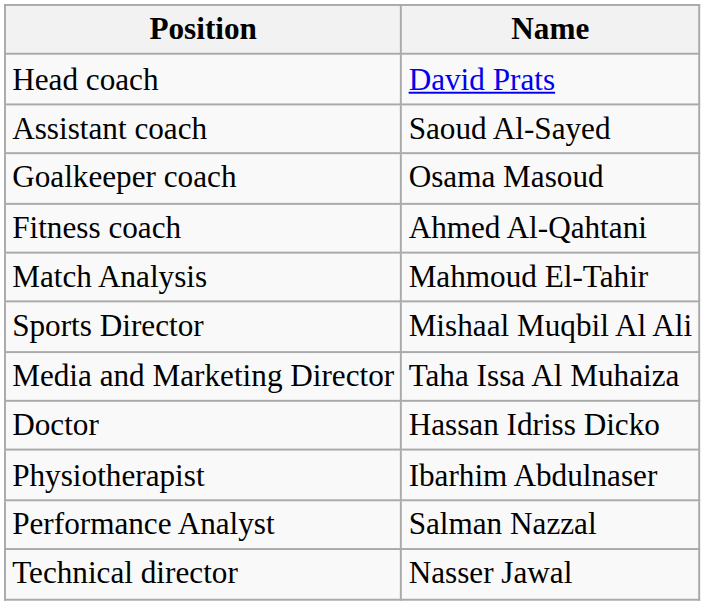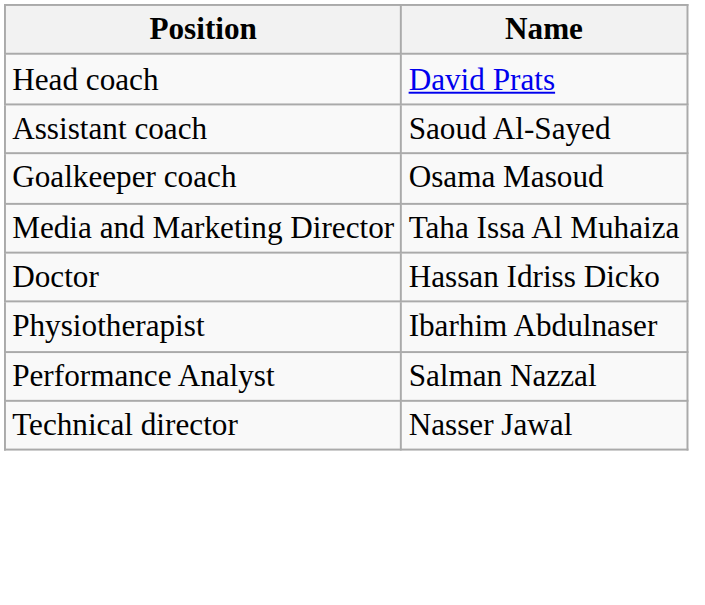 <table class="wikitable">
 <tr>
 <th>Position</th>
 <th>Name</th>
 </tr>
 <tr>
 <td>Head coach</td>
 <td> <a href='#'>David Prats</a></td>
 </tr>
 <tr>
 <td>Assistant coach</td>
 <td> Saoud Al-Sayed</td>
 </tr>
 <tr>
 <td>Goalkeeper coach</td>
 <td> Osama Masoud</td>
-</tr>
-<tr>
-<td>Fitness coach</td>
-<td> Ahmed Al-Qahtani</td>
-</tr>
-<tr>
-<td>Match Analysis</td>
-<td> Mahmoud El-Tahir</td>
-</tr>
-<tr>
-<td>Sports Director</td>
-<td> Mishaal Muqbil Al Ali</td>
 </tr>
 <tr>
 <td>Media and Marketing Director</td>
 <td> Taha Issa Al Muhaiza</td>
 </tr>
 <tr>
 <td>Doctor</td>
 <td> Hassan Idriss Dicko</td>
 </tr>
 <tr>
 <td>Physiotherapist</td>
 <td> Ibarhim Abdulnaser</td>
 </tr>
 <tr>
 <td>Performance Analyst</td>
 <td> Salman Nazzal</td>
 </tr>
 <tr>
 <td>Technical director</td>
 <td> Nasser Jawal</td>
 </tr>
 </table>
